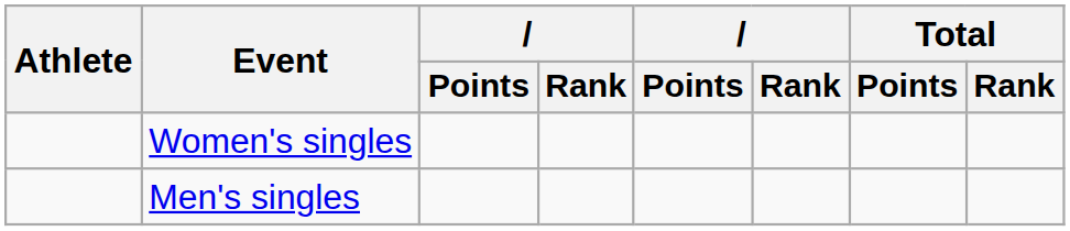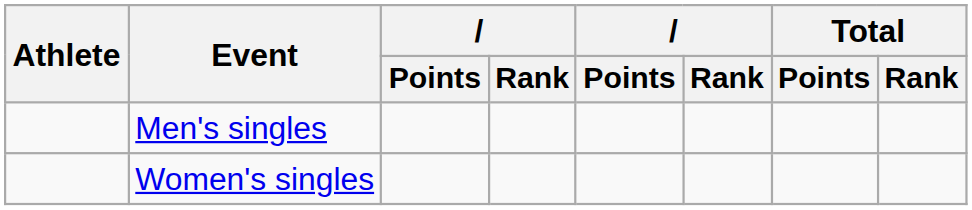 <table class="wikitable" style="font-size:90%; text-align:center">
 <tr>
 <th rowspan=2>Athlete</th>
 <th rowspan=2>Event</th>
 <th colspan=2>/</th>
 <th colspan=2>/</th>
 <th colspan=2>Total</th>
 </tr>
 <tr style="font-size:95%">
 <th>Points</th>
 <th>Rank</th>
 <th>Points</th>
 <th>Rank</th>
 <th>Points</th>
 <th>Rank</th>
 </tr>
 <tr>
 <td align=left> </td>
-<td align=left><a href='#'>Women's singles</a></td>
+<td align=left><a href='#'>Men's singles</a></td>
 <td></td>
 <td></td>
 <td></td>
 <td></td>
 <td></td>
 <td></td>
 </tr>
 <tr>
 <td align=left> </td>
-<td align=left><a href='#'>Men's singles</a></td>
+<td align=left><a href='#'>Women's singles</a></td>
 <td></td>
 <td></td>
 <td></td>
 <td></td>
 <td></td>
 <td></td>
 </tr>
 </table>
